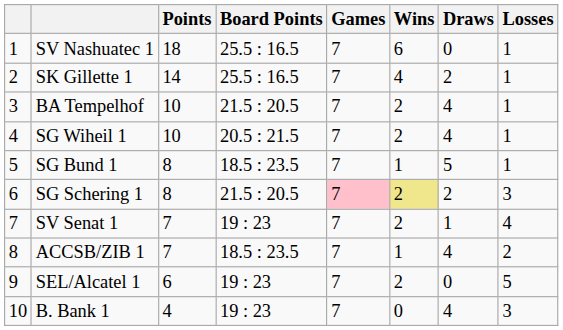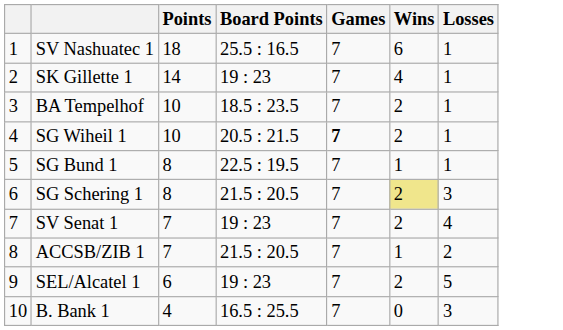 <table class="wikitable">
 <tr>
 <th></th>
 <th></th>
 <th>Points</th>
 <th>Board Points</th>
 <th>Games</th>
 <th>Wins</th>
-<th>Draws</th>
 <th>Losses</th>
 </tr>
 <tr>
 <td>1</td>
 <td>SV Nashuatec 1</td>
 <td>18</td>
 <td>25.5 : 16.5</td>
 <td>7</td>
 <td>6</td>
-<td>0</td>
 <td>1</td>
 </tr>
 <tr>
 <td>2</td>
 <td>SK Gillette 1</td>
 <td>14</td>
-<td>25.5 : 16.5</td>
+<td>19 : 23</td>
 <td>7</td>
 <td>4</td>
-<td>2</td>
 <td>1</td>
 </tr>
 <tr>
 <td>3</td>
 <td>BA Tempelhof</td>
 <td>10</td>
-<td>21.5 : 20.5</td>
+<td>18.5 : 23.5</td>
 <td>7</td>
 <td>2</td>
-<td>4</td>
 <td>1</td>
 </tr>
 <tr>
 <td>4</td>
 <td>SG Wiheil 1</td>
 <td>10</td>
 <td>20.5 : 21.5</td>
-<td>7</td>
+<td><strong>7</strong></td>
 <td>2</td>
-<td>4</td>
 <td>1</td>
 </tr>
 <tr>
 <td>5</td>
 <td>SG Bund 1</td>
 <td>8</td>
-<td>18.5 : 23.5</td>
+<td>22.5 : 19.5</td>
 <td>7</td>
 <td>1</td>
-<td>5</td>
 <td>1</td>
 </tr>
 <tr>
 <td>6</td>
 <td>SG Schering 1</td>
 <td>8</td>
 <td>21.5 : 20.5</td>
-<td style="background: pink;">7</td>
+<td>7</td>
 <td style="background: khaki;">2</td>
-<td>2</td>
 <td>3</td>
 </tr>
 <tr>
 <td>7</td>
 <td>SV Senat 1</td>
 <td>7</td>
 <td>19 : 23</td>
 <td>7</td>
 <td>2</td>
-<td>1</td>
 <td>4</td>
 </tr>
 <tr>
 <td>8</td>
 <td>ACCSB/ZIB 1</td>
 <td>7</td>
-<td>18.5 : 23.5</td>
+<td>21.5 : 20.5</td>
 <td>7</td>
 <td>1</td>
-<td>4</td>
 <td>2</td>
 </tr>
 <tr>
 <td>9</td>
 <td>SEL/Alcatel 1</td>
 <td>6</td>
 <td>19 : 23</td>
 <td>7</td>
 <td>2</td>
-<td>0</td>
 <td>5</td>
 </tr>
 <tr>
 <td>10</td>
 <td>B. Bank 1</td>
 <td>4</td>
-<td>19 : 23</td>
+<td>16.5 : 25.5</td>
 <td>7</td>
 <td>0</td>
-<td>4</td>
 <td>3</td>
 </tr>
 </table>
